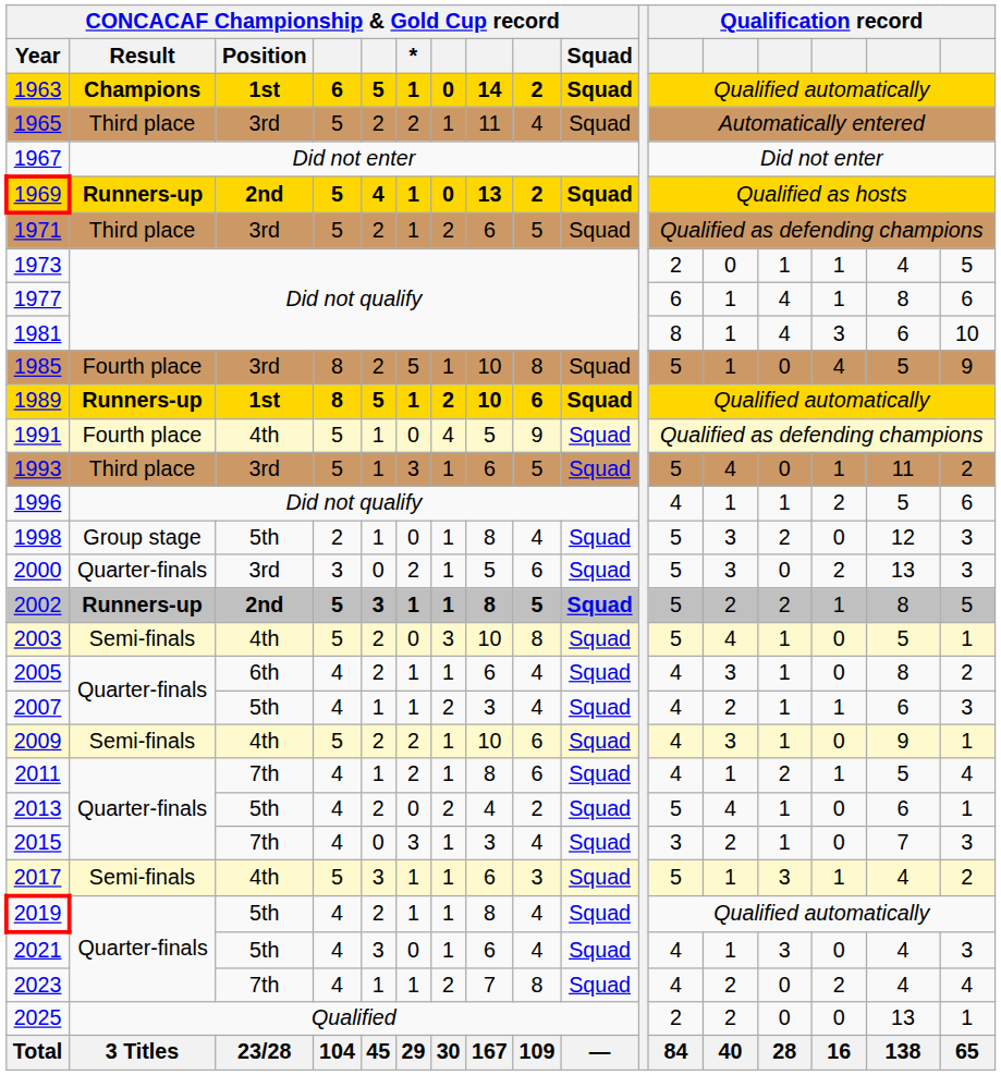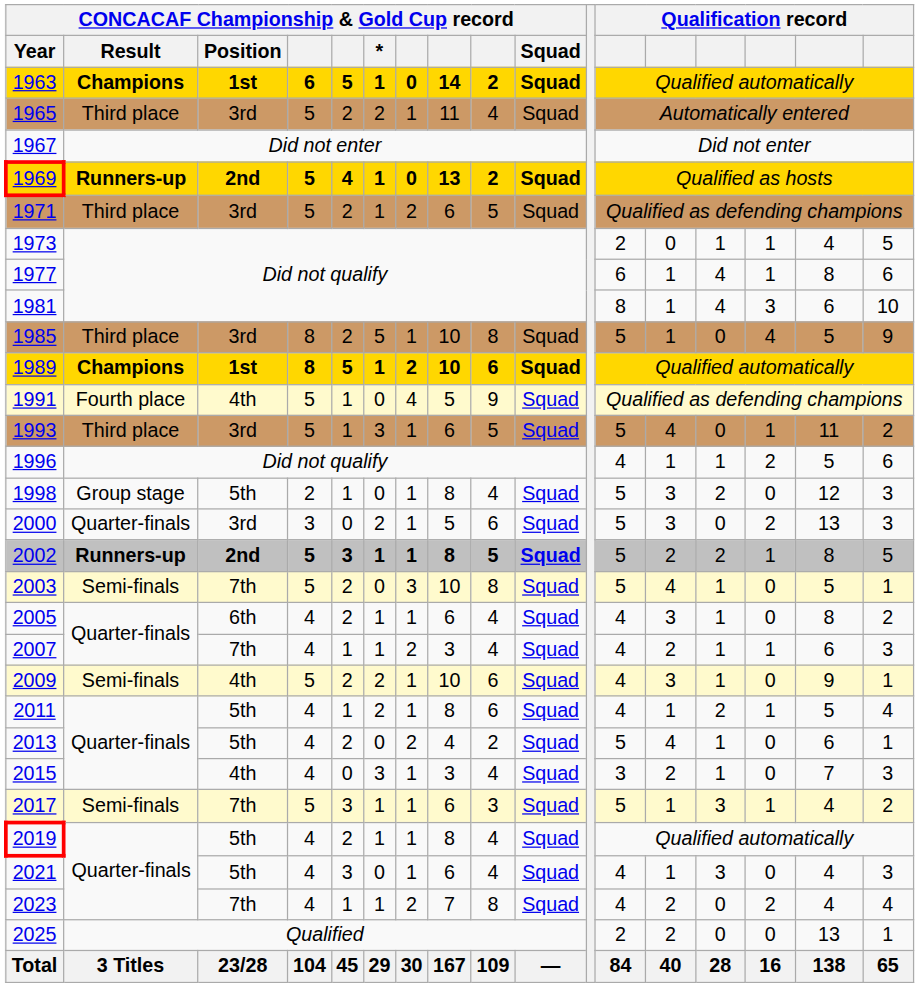 <table class="wikitable" style="text-align: center;">
 <tr>
 <th colspan=10><a href='#'>CONCACAF Championship</a> & <a href='#'>Gold Cup</a> record</th>
 <th width=1% rowspan="31"></th>
 <th colspan=6><a href='#'>Qualification</a> record</th>
 </tr>
 <tr>
 <th>Year</th>
 <th>Result</th>
 <th>Position</th>
 <th></th>
 <th></th>
 <th>*</th>
 <th></th>
 <th></th>
 <th></th>
 <th>Squad</th>
 <th></th>
 <th></th>
 <th></th>
 <th></th>
 <th></th>
 <th></th>
 </tr>
 <tr style="background:Gold;">
 <td> <a href='#'>1963</a></td>
 <td><strong>Champions</strong></td>
 <td><strong>1st</strong></td>
 <td><strong>6</strong></td>
 <td><strong>5</strong></td>
 <td><strong>1</strong></td>
 <td><strong>0</strong></td>
 <td><strong>14</strong></td>
 <td><strong>2</strong></td>
 <td><strong>Squad</strong></td>
 <td colspan=6><em>Qualified automatically</em></td>
 </tr>
 <tr style="background:#c96;">
 <td> <a href='#'>1965</a></td>
 <td>Third place</td>
 <td>3rd</td>
 <td>5</td>
 <td>2</td>
 <td>2</td>
 <td>1</td>
 <td>11</td>
 <td>4</td>
 <td>Squad</td>
 <td colspan=6><em>Automatically entered</em></td>
 </tr>
 <tr>
 <td> <a href='#'>1967</a></td>
 <td colspan=9><em>Did not enter</em></td>
 <td colspan=6><em>Did not enter</em></td>
 </tr>
 <tr style="background:Gold;">
 <td style="border: 3px solid red"> <a href='#'>1969</a></td>
 <td><strong>Runners-up</strong></td>
 <td><strong>2nd</strong></td>
 <td><strong>5</strong></td>
 <td><strong>4</strong></td>
 <td><strong>1</strong></td>
 <td><strong>0</strong></td>
 <td><strong>13</strong></td>
 <td><strong>2</strong></td>
 <td><strong>Squad</strong></td>
 <td colspan=6><em>Qualified as hosts</em></td>
 </tr>
 <tr style="background:#c96;">
 <td> <a href='#'>1971</a></td>
 <td>Third place</td>
 <td>3rd</td>
 <td>5</td>
 <td>2</td>
 <td>1</td>
 <td>2</td>
 <td>6</td>
 <td>5</td>
 <td>Squad</td>
 <td colspan=6><em>Qualified as defending champions</em></td>
 </tr>
 <tr>
 <td> <a href='#'>1973</a></td>
 <td colspan=9 rowspan=3><em>Did not qualify</em></td>
 <td>2</td>
 <td>0</td>
 <td>1</td>
 <td>1</td>
 <td>4</td>
 <td>5</td>
 </tr>
 <tr>
 <td> <a href='#'>1977</a></td>
 <td>6</td>
 <td>1</td>
 <td>4</td>
 <td>1</td>
 <td>8</td>
 <td>6</td>
 </tr>
 <tr>
 <td> <a href='#'>1981</a></td>
 <td>8</td>
 <td>1</td>
 <td>4</td>
 <td>3</td>
 <td>6</td>
 <td>10</td>
 </tr>
 <tr style="background:#c96;">
 <td><a href='#'>1985</a></td>
-<td>Fourth place</td>
+<td>Third place</td>
 <td>3rd</td>
 <td>8</td>
 <td>2</td>
 <td>5</td>
 <td>1</td>
 <td>10</td>
 <td>8</td>
 <td>Squad</td>
 <td>5</td>
 <td>1</td>
 <td>0</td>
 <td>4</td>
 <td>5</td>
 <td>9</td>
 </tr>
 <tr style="background:Gold;">
 <td><a href='#'>1989</a></td>
-<td><strong>Runners-up</strong></td>
+<td><strong>Champions</strong></td>
 <td><strong>1st</strong></td>
 <td><strong>8</strong></td>
 <td><strong>5</strong></td>
 <td><strong>1</strong></td>
 <td><strong>2</strong></td>
 <td><strong>10</strong></td>
 <td><strong>6</strong></td>
 <td><strong>Squad</strong></td>
 <td colspan=6><em>Qualified automatically</em></td>
 </tr>
 <tr style="background:LemonChiffon;">
 <td> <a href='#'>1991</a></td>
 <td>Fourth place</td>
 <td>4th</td>
 <td>5</td>
 <td>1</td>
 <td>0</td>
 <td>4</td>
 <td>5</td>
 <td>9</td>
 <td><a href='#'>Squad</a></td>
 <td colspan=6><em>Qualified as defending champions</em></td>
 </tr>
 <tr style="background:#c96;">
 <td>  <a href='#'>1993</a></td>
 <td>Third place</td>
 <td>3rd</td>
 <td>5</td>
 <td>1</td>
 <td>3</td>
 <td>1</td>
 <td>6</td>
 <td>5</td>
 <td><a href='#'>Squad</a></td>
 <td>5</td>
 <td>4</td>
 <td>0</td>
 <td>1</td>
 <td>11</td>
 <td>2</td>
 </tr>
 <tr>
 <td> <a href='#'>1996</a></td>
 <td colspan=9><em>Did not qualify</em></td>
 <td>4</td>
 <td>1</td>
 <td>1</td>
 <td>2</td>
 <td>5</td>
 <td>6</td>
 </tr>
 <tr>
 <td> <a href='#'>1998</a></td>
 <td>Group stage</td>
 <td>5th</td>
 <td>2</td>
 <td>1</td>
 <td>0</td>
 <td>1</td>
 <td>8</td>
 <td>4</td>
 <td><a href='#'>Squad</a></td>
 <td>5</td>
 <td>3</td>
 <td>2</td>
 <td>0</td>
 <td>12</td>
 <td>3</td>
 </tr>
 <tr>
 <td> <a href='#'>2000</a></td>
 <td>Quarter-finals</td>
 <td>3rd</td>
 <td>3</td>
 <td>0</td>
 <td>2</td>
 <td>1</td>
 <td>5</td>
 <td>6</td>
 <td><a href='#'>Squad</a></td>
 <td>5</td>
 <td>3</td>
 <td>0</td>
 <td>2</td>
 <td>13</td>
 <td>3</td>
 </tr>
 <tr style="background:Silver;">
 <td> <a href='#'>2002</a></td>
 <td><strong>Runners-up</strong></td>
 <td><strong>2nd</strong></td>
 <td><strong>5</strong></td>
 <td><strong>3</strong></td>
 <td><strong>1</strong></td>
 <td><strong>1</strong></td>
 <td><strong>8</strong></td>
 <td><strong>5</strong></td>
 <td><strong><a href='#'>Squad</a></strong></td>
 <td>5</td>
 <td>2</td>
 <td>2</td>
 <td>1</td>
 <td>8</td>
 <td>5</td>
 </tr>
 <tr style="background:LemonChiffon;">
 <td>  <a href='#'>2003</a></td>
 <td>Semi-finals</td>
-<td>4th</td>
+<td>7th</td>
 <td>5</td>
 <td>2</td>
 <td>0</td>
 <td>3</td>
 <td>10</td>
 <td>8</td>
 <td><a href='#'>Squad</a></td>
 <td>5</td>
 <td>4</td>
 <td>1</td>
 <td>0</td>
 <td>5</td>
 <td>1</td>
 </tr>
 <tr>
 <td> <a href='#'>2005</a></td>
 <td rowspan=2>Quarter-finals</td>
 <td>6th</td>
 <td>4</td>
 <td>2</td>
 <td>1</td>
 <td>1</td>
 <td>6</td>
 <td>4</td>
 <td><a href='#'>Squad</a></td>
 <td>4</td>
 <td>3</td>
 <td>1</td>
 <td>0</td>
 <td>8</td>
 <td>2</td>
 </tr>
 <tr>
 <td> <a href='#'>2007</a></td>
-<td>5th</td>
+<td>7th</td>
 <td>4</td>
 <td>1</td>
 <td>1</td>
 <td>2</td>
 <td>3</td>
 <td>4</td>
 <td><a href='#'>Squad</a></td>
 <td>4</td>
 <td>2</td>
 <td>1</td>
 <td>1</td>
 <td>6</td>
 <td>3</td>
 </tr>
 <tr style="background:LemonChiffon;">
 <td> <a href='#'>2009</a></td>
 <td>Semi-finals</td>
 <td>4th</td>
 <td>5</td>
 <td>2</td>
 <td>2</td>
 <td>1</td>
 <td>10</td>
 <td>6</td>
 <td><a href='#'>Squad</a></td>
 <td>4</td>
 <td>3</td>
 <td>1</td>
 <td>0</td>
 <td>9</td>
 <td>1</td>
 </tr>
 <tr>
 <td> <a href='#'>2011</a></td>
 <td rowspan=3>Quarter-finals</td>
-<td>7th</td>
+<td>5th</td>
 <td>4</td>
 <td>1</td>
 <td>2</td>
 <td>1</td>
 <td>8</td>
 <td>6</td>
 <td><a href='#'>Squad</a></td>
 <td>4</td>
 <td>1</td>
 <td>2</td>
 <td>1</td>
 <td>5</td>
 <td>4</td>
 </tr>
 <tr>
 <td> <a href='#'>2013</a></td>
 <td>5th</td>
 <td>4</td>
 <td>2</td>
 <td>0</td>
 <td>2</td>
 <td>4</td>
 <td>2</td>
 <td><a href='#'>Squad</a></td>
 <td>5</td>
 <td>4</td>
 <td>1</td>
 <td>0</td>
 <td>6</td>
 <td>1</td>
 </tr>
 <tr>
 <td>  <a href='#'>2015</a></td>
-<td>7th</td>
+<td>4th</td>
 <td>4</td>
 <td>0</td>
 <td>3</td>
 <td>1</td>
 <td>3</td>
 <td>4</td>
 <td><a href='#'>Squad</a></td>
 <td>3</td>
 <td>2</td>
 <td>1</td>
 <td>0</td>
 <td>7</td>
 <td>3</td>
 </tr>
 <tr style="background:LemonChiffon;">
 <td> <a href='#'>2017</a></td>
 <td>Semi-finals</td>
-<td>4th</td>
+<td>7th</td>
 <td>5</td>
 <td>3</td>
 <td>1</td>
 <td>1</td>
 <td>6</td>
 <td>3</td>
 <td><a href='#'>Squad</a></td>
 <td>5</td>
 <td>1</td>
 <td>3</td>
 <td>1</td>
 <td>4</td>
 <td>2</td>
 </tr>
 <tr>
 <td style="border: 3px solid red"> <a href='#'>2019</a></td>
 <td rowspan=3>Quarter-finals</td>
 <td>5th</td>
 <td>4</td>
 <td>2</td>
 <td>1</td>
 <td>1</td>
 <td>8</td>
 <td>4</td>
 <td><a href='#'>Squad</a></td>
 <td colspan=6><em>Qualified automatically</em></td>
 </tr>
 <tr>
 <td> <a href='#'>2021</a></td>
 <td>5th</td>
 <td>4</td>
 <td>3</td>
 <td>0</td>
 <td>1</td>
 <td>6</td>
 <td>4</td>
 <td><a href='#'>Squad</a></td>
 <td>4</td>
 <td>1</td>
 <td>3</td>
 <td>0</td>
 <td>4</td>
 <td>3</td>
 </tr>
 <tr>
 <td>  <a href='#'>2023</a></td>
 <td>7th</td>
 <td>4</td>
 <td>1</td>
 <td>1</td>
 <td>2</td>
 <td>7</td>
 <td>8</td>
 <td><a href='#'>Squad</a></td>
 <td>4</td>
 <td>2</td>
 <td>0</td>
 <td>2</td>
 <td>4</td>
 <td>4</td>
 </tr>
 <tr>
 <td>  <a href='#'>2025</a></td>
 <td colspan=9><em>Qualified</em></td>
 <td>2</td>
 <td>2</td>
 <td>0</td>
 <td>0</td>
 <td>13</td>
 <td>1</td>
 </tr>
 <tr>
 <th>Total</th>
 <th>3 Titles</th>
 <th>23/28</th>
 <th>104</th>
 <th>45</th>
 <th>29</th>
 <th>30</th>
 <th>167</th>
 <th>109</th>
 <th>—</th>
 <th>84</th>
 <th>40</th>
 <th>28</th>
 <th>16</th>
 <th>138</th>
 <th>65</th>
 </tr>
 </table>
